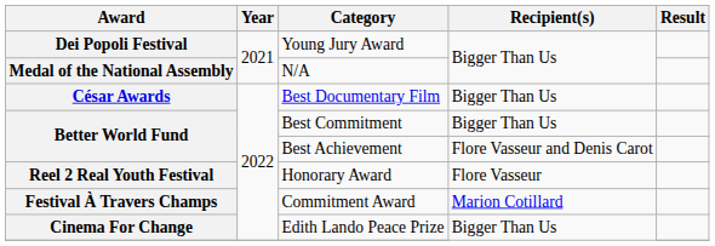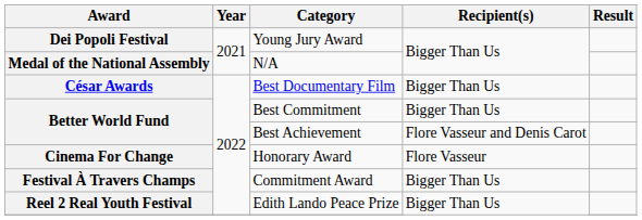 <table class="wikitable sortable plainrowheaders">
 <tr>
 <th scope="col">Award</th>
 <th scope="col">Year</th>
 <th scope="col">Category</th>
 <th scope="col">Recipient(s)</th>
 <th scope="col">Result</th>
 </tr>
 <tr>
 <th scope="row">Dei Popoli Festival</th>
 <td rowspan="2">2021</td>
 <td>Young Jury Award</td>
 <td rowspan="2">Bigger Than Us</td>
 <td></td>
 </tr>
 <tr>
 <th scope="row">Medal of the National Assembly</th>
 <td>N/A</td>
 <td></td>
 </tr>
 <tr>
 <th scope="row"><a href='#'>César Awards</a></th>
 <td rowspan="6">2022</td>
 <td><a href='#'>Best Documentary Film</a></td>
 <td>Bigger Than Us</td>
 <td></td>
 </tr>
 <tr>
 <th scope="row" rowspan="2">Better World Fund</th>
 <td>Best Commitment</td>
 <td>Bigger Than Us</td>
 <td></td>
 </tr>
 <tr>
 <td>Best Achievement</td>
 <td>Flore Vasseur and Denis Carot</td>
 <td></td>
 </tr>
 <tr>
-<th scope="row">Reel 2 Real Youth Festival</th>
+<th scope="row">Cinema For Change</th>
 <td>Honorary Award</td>
 <td>Flore Vasseur</td>
 <td></td>
 </tr>
 <tr>
 <th scope="row">Festival À Travers Champs</th>
 <td>Commitment Award</td>
-<td><a href='#'>Marion Cotillard</a></td>
+<td>Bigger Than Us</td>
 <td></td>
 </tr>
 <tr>
-<th scope="row">Cinema For Change</th>
+<th scope="row">Reel 2 Real Youth Festival</th>
 <td>Edith Lando Peace Prize</td>
 <td rowspan="2">Bigger Than Us</td>
 <td></td>
 </tr>
 <tr>
 </tr>
 </table>
